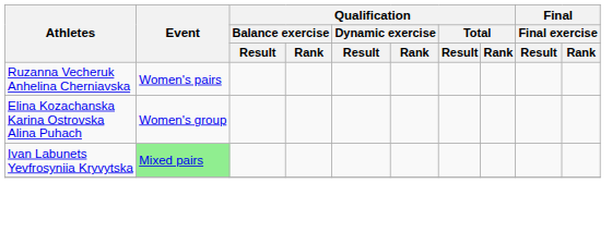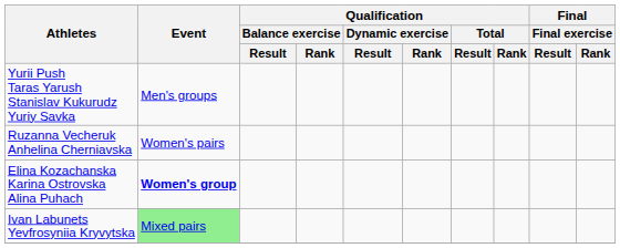 <table class=wikitable style="font-size:90%">
 <tr>
 <th rowspan="3">Athletes</th>
 <th rowspan="3">Event</th>
 <th colspan="6">Qualification</th>
 <th colspan="2">Final</th>
 </tr>
 <tr style="font-size:95%">
 <th colspan="2">Balance exercise</th>
 <th colspan="2">Dynamic exercise</th>
 <th colspan="2">Total</th>
 <th colspan="2">Final exercise</th>
 </tr>
 <tr style="font-size:95%">
 <th>Result</th>
 <th>Rank</th>
 <th>Result</th>
 <th>Rank</th>
 <th>Result</th>
 <th>Rank</th>
 <th>Result</th>
 <th>Rank</th>
 </tr>
 <tr align=center>
+<td align=left><a href='#'>Yurii Push</a><br><a href='#'>Taras Yarush</a><br><a href='#'>Stanislav Kukurudz</a><br><a href='#'>Yuriy Savka</a></td>
+<td align=left><a href='#'>Men's groups</a></td>
+<td></td>
+<td></td>
+<td></td>
+<td></td>
+<td></td>
+<td></td>
+<td></td>
+<td></td>
+</tr>
+<tr align=center>
 <td align=left><a href='#'>Ruzanna Vecheruk</a><br><a href='#'>Anhelina Cherniavska</a></td>
 <td align=left><a href='#'>Women's pairs</a></td>
 <td></td>
 <td></td>
 <td></td>
 <td></td>
 <td></td>
 <td></td>
 <td></td>
 <td></td>
 </tr>
 <tr align=center>
 <td align=left><a href='#'>Elina Kozachanska</a><br><a href='#'>Karina Ostrovska</a><br><a href='#'>Alina Puhach</a></td>
-<td align=left><a href='#'>Women's group</a></td>
+<td align=left><strong><a href='#'>Women's group</a></strong></td>
 <td></td>
 <td></td>
 <td></td>
 <td></td>
 <td></td>
 <td></td>
 <td></td>
 <td></td>
 </tr>
 <tr align=center>
 <td align=left><a href='#'>Ivan Labunets</a><br><a href='#'>Yevfrosyniia Kryvytska</a></td>
 <td align=left style="background: lightgreen;"><a href='#'>Mixed pairs</a></td>
 <td></td>
 <td></td>
 <td></td>
 <td></td>
 <td></td>
 <td></td>
 <td></td>
 <td></td>
 </tr>
 <tr>
 </tr>
 </table>
